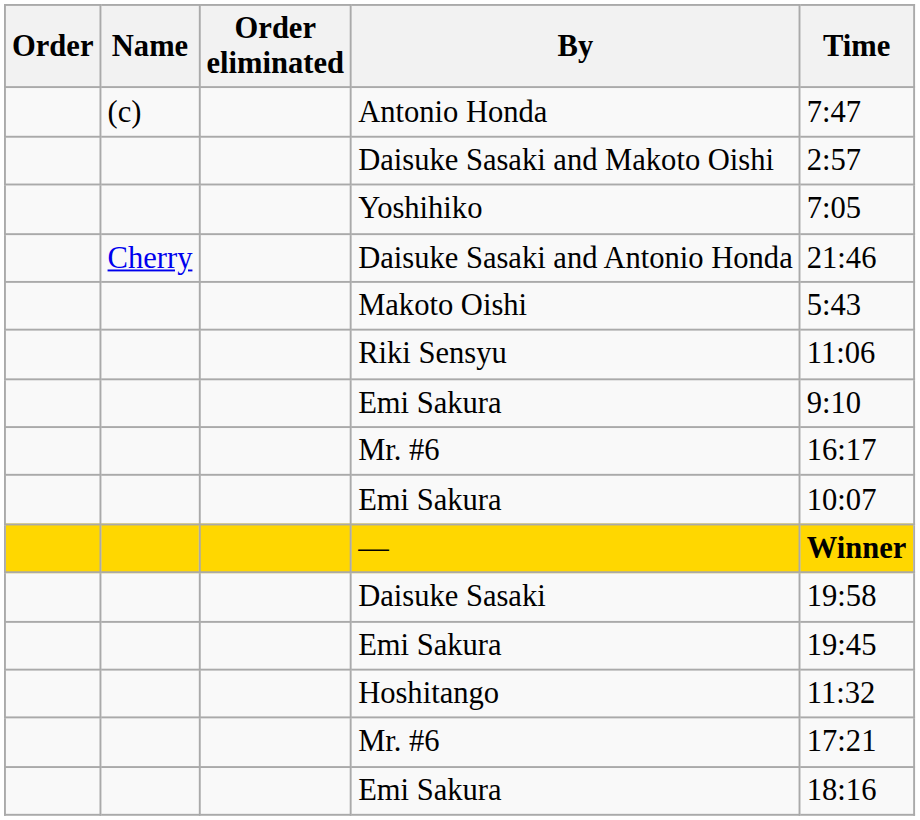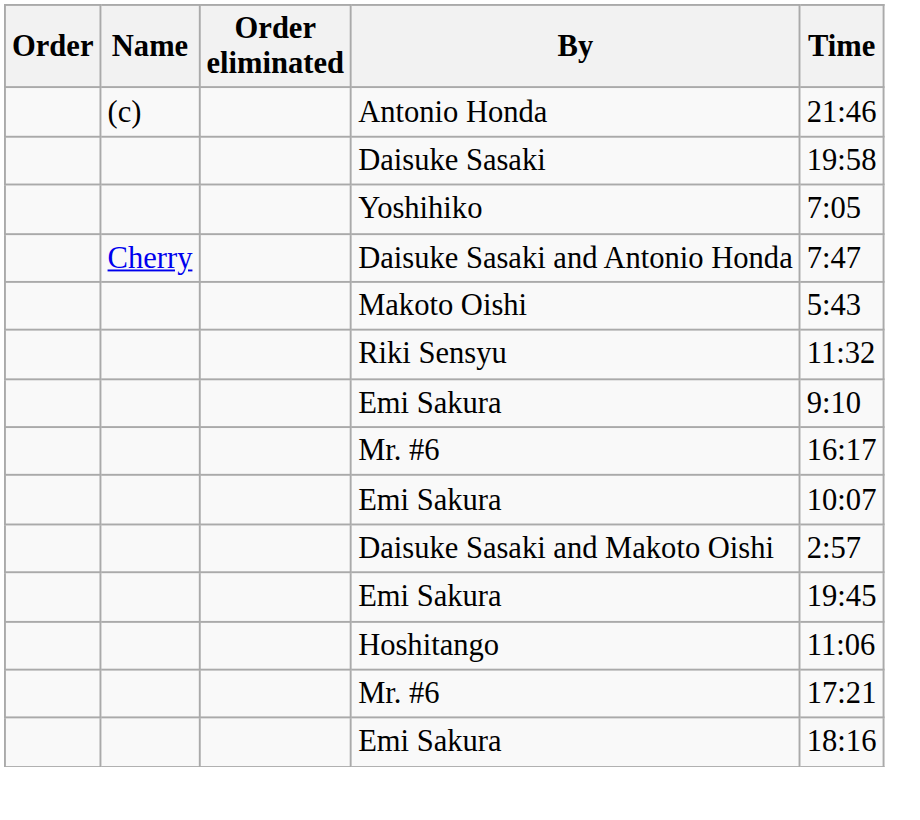 <table class="wikitable sortable">
 <tr>
 <th>Order</th>
 <th>Name</th>
 <th>Order<br>eliminated</th>
 <th>By</th>
 <th>Time</th>
 </tr>
 <tr>
 <td></td>
 <td> (c)</td>
 <td></td>
 <td>Antonio Honda</td>
-<td>7:47</td>
+<td>21:46</td>
 </tr>
 <tr>
 <td></td>
 <td></td>
 <td></td>
-<td>Daisuke Sasaki and Makoto Oishi</td>
-<td>2:57</td>
+<td>Daisuke Sasaki</td>
+<td>19:58</td>
 </tr>
 <tr>
 <td></td>
 <td></td>
 <td></td>
 <td>Yoshihiko</td>
 <td>7:05</td>
 </tr>
 <tr>
 <td></td>
 <td><a href='#'>Cherry</a></td>
 <td></td>
 <td>Daisuke Sasaki and Antonio Honda</td>
-<td>21:46</td>
+<td>7:47</td>
 </tr>
 <tr>
 <td></td>
 <td></td>
 <td></td>
 <td>Makoto Oishi</td>
 <td>5:43</td>
 </tr>
 <tr>
 <td></td>
 <td></td>
 <td></td>
 <td>Riki Sensyu</td>
-<td>11:06</td>
+<td>11:32</td>
 </tr>
 <tr>
 <td></td>
 <td></td>
 <td></td>
 <td>Emi Sakura</td>
 <td>9:10</td>
 </tr>
 <tr>
 <td></td>
 <td></td>
 <td></td>
 <td>Mr. #6</td>
 <td>16:17</td>
 </tr>
 <tr>
 <td></td>
 <td></td>
 <td></td>
 <td>Emi Sakura</td>
 <td>10:07</td>
 </tr>
-<tr style="background:gold">
-<td></td>
-<td><strong></strong></td>
-<td></td>
-<td>—</td>
-<td><strong>Winner</strong></td>
-</tr>
 <tr>
 <td></td>
 <td></td>
 <td></td>
-<td>Daisuke Sasaki</td>
-<td>19:58</td>
+<td>Daisuke Sasaki and Makoto Oishi</td>
+<td>2:57</td>
 </tr>
 <tr>
 <td></td>
 <td></td>
 <td></td>
 <td>Emi Sakura</td>
 <td>19:45</td>
 </tr>
 <tr>
 <td></td>
 <td></td>
 <td></td>
 <td>Hoshitango</td>
-<td>11:32</td>
+<td>11:06</td>
 </tr>
 <tr>
 <td></td>
 <td></td>
 <td></td>
 <td>Mr. #6</td>
 <td>17:21</td>
 </tr>
 <tr>
 <td></td>
 <td></td>
 <td></td>
 <td>Emi Sakura</td>
 <td>18:16</td>
 </tr>
 </table>
